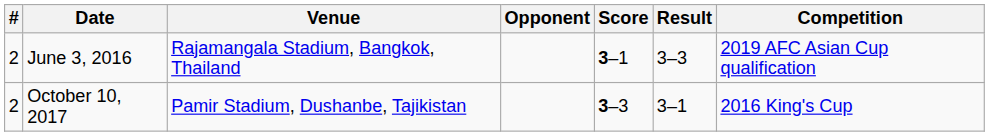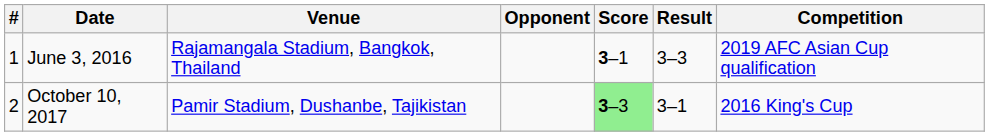 <table class="wikitable">
 <tr>
 <th>#</th>
 <th>Date</th>
 <th>Venue</th>
 <th>Opponent</th>
 <th>Score</th>
 <th>Result</th>
 <th>Competition</th>
 </tr>
 <tr>
-<td>2</td>
+<td>1</td>
 <td>June 3, 2016</td>
 <td><a href='#'>Rajamangala Stadium</a>, <a href='#'>Bangkok</a>, <a href='#'>Thailand</a></td>
 <td></td>
 <td><strong>3</strong>–1</td>
 <td>3–3</td>
 <td><a href='#'>2019 AFC Asian Cup qualification</a></td>
 </tr>
 <tr>
 <td>2</td>
 <td>October 10, 2017</td>
 <td><a href='#'>Pamir Stadium</a>, <a href='#'>Dushanbe</a>, <a href='#'>Tajikistan</a></td>
 <td></td>
-<td><strong>3</strong>–3</td>
+<td style="background: lightgreen;"><strong>3</strong>–3</td>
 <td>3–1</td>
 <td><a href='#'>2016 King's Cup</a></td>
 </tr>
 </table>
